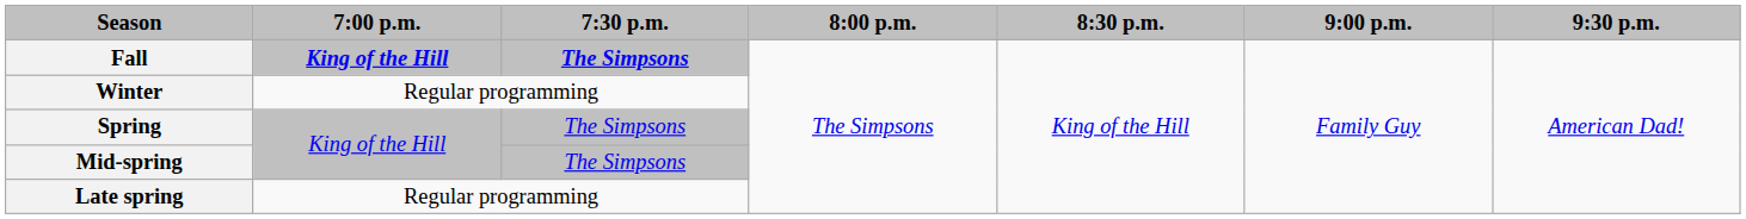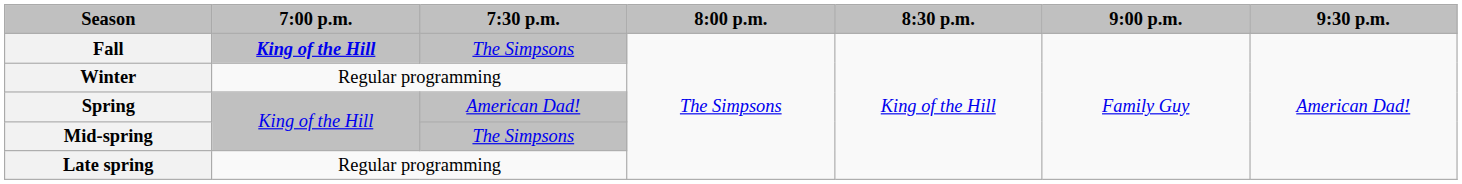 <table class="wikitable" style="width:100%;margin-right:0;text-align:center">
 <tr>
 <th style="background-color:#C0C0C0;text-align:center;width:11.5%;">Season</th>
 <th style="background-color:#C0C0C0;text-align:center;width:11.5%;">7:00 p.m.</th>
 <th style="background-color:#C0C0C0;text-align:center;width:11.5%;">7:30 p.m.</th>
 <th style="background-color:#C0C0C0;text-align:center;width:11.5%;">8:00 p.m.</th>
 <th style="background-color:#C0C0C0;text-align:center;width:11.5%;">8:30 p.m.</th>
 <th style="background-color:#C0C0C0;text-align:center;width:11.5%;">9:00 p.m.</th>
 <th style="background-color:#C0C0C0;text-align:center;width:11.5%;">9:30 p.m.</th>
 </tr>
 <tr>
 <th>Fall</th>
 <td style="background:#C0C0C0;"><strong><em><a href='#'>King of the Hill</a></em> </strong></td>
-<td style="background:#C0C0C0;"><strong><em><a href='#'>The Simpsons</a></em> </strong></td>
+<td style="background:#C0C0C0;"><em><a href='#'>The Simpsons</a></em> </td>
 <td rowspan="5"><em><a href='#'>The Simpsons</a></em></td>
 <td rowspan="5"><em><a href='#'>King of the Hill</a></em></td>
 <td rowspan="5"><em><a href='#'>Family Guy</a></em></td>
 <td rowspan="5"><em><a href='#'>American Dad!</a></em></td>
 </tr>
 <tr>
 <th>Winter</th>
 <td colspan="2">Regular programming</td>
 </tr>
 <tr>
 <th>Spring</th>
 <td rowspan="2" style="background:#C0C0C0;"><em><a href='#'>King of the Hill</a></em> </td>
-<td style="background:#C0C0C0;"><em><a href='#'>The Simpsons</a></em> </td>
+<td style="background:#C0C0C0;"><em><a href='#'>American Dad!</a></em> </td>
 </tr>
 <tr>
 <th>Mid-spring</th>
 <td style="background:#C0C0C0;"><em><a href='#'>The Simpsons</a></em> </td>
 </tr>
 <tr>
 <th>Late spring</th>
 <td colspan="2">Regular programming</td>
 </tr>
 </table>
